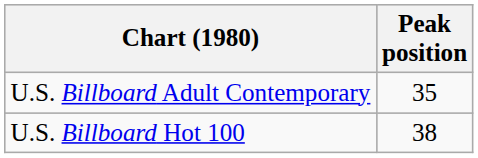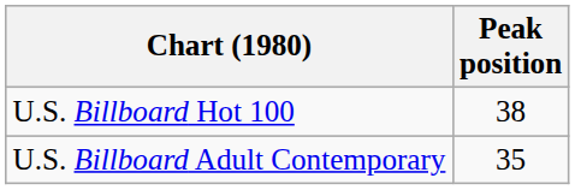 <table class="wikitable sortable">
 <tr>
 <th>Chart (1980)</th>
 <th>Peak<br>position</th>
 </tr>
 <tr>
+<td>U.S. <a href='#'><em>Billboard</em> Hot 100</a></td>
+<td style="text-align:center;">38</td>
+</tr>
+<tr>
 <td>U.S. <a href='#'><em>Billboard</em> Adult Contemporary</a></td>
 <td style="text-align:center;">35</td>
 </tr>
-<tr>
-<td>U.S. <a href='#'><em>Billboard</em> Hot 100</a></td>
-<td style="text-align:center;">38</td>
-</tr>
 </table>
